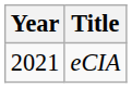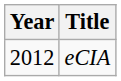 <table class="wikitable">
 <tr>
 <th>Year</th>
 <th>Title</th>
 </tr>
 <tr>
-<td>2021</td>
+<td>2012</td>
 <td><em>eCIA</em></td>
 </tr>
 </table>
